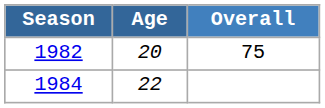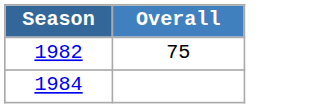 <table class="wikitable" style="font-size:95%; text-align:center; border:grey solid 1px; border-collapse:collapse; background:#ffffff;">
 <tr>
 <th style="background-color:#369; color:white; width:60px;"> Season </th>
-<th style="background-color:#369; color:white; width:40px;"> Age </th>
 <th style="background-color:#4180be; color:white; width:75px;">Overall</th>
 </tr>
 <tr>
 <td><a href='#'>1982</a></td>
-<td><em>20</em></td>
 <td>75</td>
 </tr>
 <tr>
 <td><a href='#'>1984</a></td>
-<td><em>22</em></td>
 <td></td>
 </tr>
 </table>
